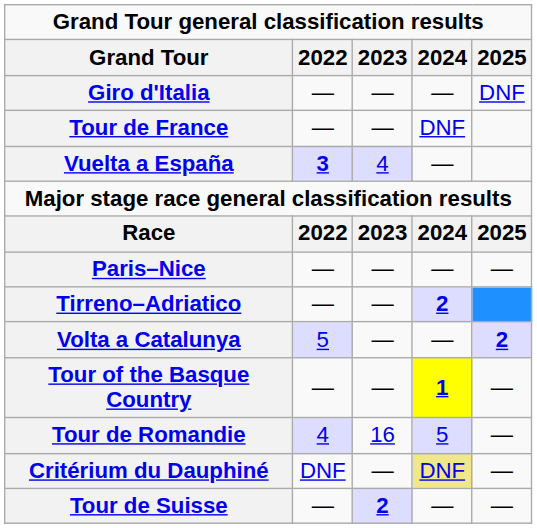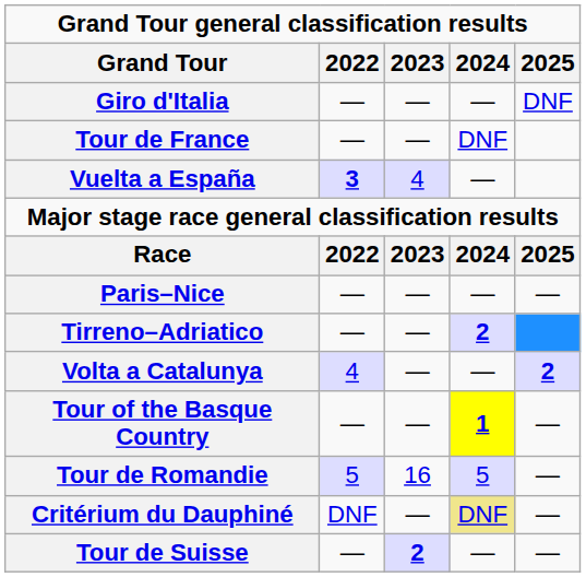 <table class="wikitable plainrowheaders">
 <tr>
 <td colspan=8 align="center"><strong>Grand Tour general classification results</strong></td>
 </tr>
 <tr>
 <th scope="col"  width=200>Grand Tour</th>
 <th scope="col">2022</th>
 <th scope="col">2023</th>
 <th scope="col">2024</th>
 <th scope="col">2025</th>
 </tr>
 <tr style="text-align:center;">
 <th scope="row"> <a href='#'>Giro d'Italia</a></th>
 <td>—</td>
 <td>—</td>
 <td>—</td>
 <td><a href='#'>DNF</a></td>
 </tr>
 <tr style="text-align:center;">
 <th scope="row"> <a href='#'>Tour de France</a></th>
 <td>—</td>
 <td>—</td>
 <td><a href='#'>DNF</a></td>
 <td></td>
 </tr>
 <tr style="text-align:center;">
 <th scope="row"> <a href='#'>Vuelta a España</a></th>
 <td style="background:#ddf;"><a href='#'><strong>3</strong></a></td>
 <td style="background:#ddf;"><a href='#'>4</a></td>
 <td>—</td>
 <td></td>
 </tr>
 <tr>
 <td colspan=8 align="center"><strong>Major stage race general classification results</strong></td>
 </tr>
 <tr>
 <th scope="col">Race</th>
 <th scope="col">2022</th>
 <th scope="col">2023</th>
 <th scope="col">2024</th>
 <th scope="col">2025</th>
 </tr>
 <tr style="text-align:center;">
 <th scope="row"> <a href='#'>Paris–Nice</a></th>
 <td>—</td>
 <td>—</td>
 <td>—</td>
 <td>—</td>
 </tr>
 <tr style="text-align:center;">
 <th scope="row"> <a href='#'>Tirreno–Adriatico</a></th>
 <td>—</td>
 <td>—</td>
 <td style="background:#ddf;"><a href='#'><strong>2</strong></a></td>
 <td style="background:dodgerblue;"></td>
 </tr>
 <tr style="text-align:center;">
 <th scope="row"> <a href='#'>Volta a Catalunya</a></th>
-<td style="background:#ddf;"><a href='#'>5</a></td>
+<td style="background:#ddf;"><a href='#'>4</a></td>
 <td>—</td>
 <td>—</td>
 <td style="background:#ddf;"><a href='#'><strong>2</strong></a></td>
 </tr>
 <tr style="text-align:center;">
 <th scope="row"> <a href='#'>Tour of the Basque Country</a></th>
 <td>—</td>
 <td>—</td>
 <td style="background:yellow;"><a href='#'><strong>1</strong></a></td>
 <td>—</td>
 </tr>
 <tr style="text-align:center;">
 <th scope="row"> <a href='#'>Tour de Romandie</a></th>
-<td style="background:#ddf;"><a href='#'>4</a></td>
+<td style="background:#ddf;"><a href='#'>5</a></td>
 <td><a href='#'>16</a></td>
 <td style="background:#ddf;"><a href='#'>5</a></td>
 <td>—</td>
 </tr>
 <tr style="text-align:center;">
 <th scope="row"> <a href='#'>Critérium du Dauphiné</a></th>
 <td><a href='#'>DNF</a></td>
 <td>—</td>
 <td style="background: khaki;"><a href='#'>DNF</a></td>
 <td>—</td>
 </tr>
 <tr style="text-align:center;">
 <th scope="row"> <a href='#'>Tour de Suisse</a></th>
 <td>—</td>
 <td style="background:#ddf;"><a href='#'><strong>2</strong></a></td>
 <td>—</td>
 <td>—</td>
 </tr>
 </table>
